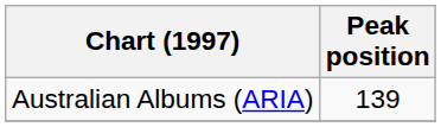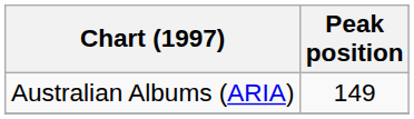 <table class="wikitable sortable plainrowheaders" style="text-align:center">
 <tr>
 <th scope="col">Chart (1997)</th>
 <th scope="col">Peak<br> position</th>
 </tr>
 <tr>
 <td>Australian Albums (<a href='#'>ARIA</a>)</td>
-<td align="center">139</td>
+<td align="center">149</td>
 </tr>
 <tr>
 </tr>
 <tr>
 </tr>
 <tr>
 </tr>
 </table>
